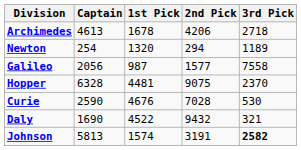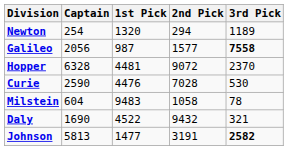 <table class="wikitable">
 <tr>
 <th><strong>Division</strong></th>
 <th>Captain</th>
 <th>1st Pick</th>
 <th>2nd Pick</th>
 <th>3rd Pick</th>
-</tr>
-<tr>
-<td><strong><a href='#'>Archimedes</a></strong></td>
-<td>4613</td>
-<td>1678</td>
-<td>4206</td>
-<td>2718</td>
 </tr>
 <tr>
 <td><strong><a href='#'>Newton</a></strong></td>
 <td>254</td>
 <td>1320</td>
 <td>294</td>
 <td>1189</td>
 </tr>
 <tr>
 <td><strong><a href='#'>Galileo</a></strong></td>
 <td>2056</td>
 <td>987</td>
 <td>1577</td>
-<td>7558</td>
+<td><strong>7558</strong></td>
 </tr>
 <tr>
 <td><strong><a href='#'>Hopper</a></strong></td>
 <td>6328</td>
 <td>4481</td>
-<td>9075</td>
+<td>9072</td>
 <td>2370</td>
 </tr>
 <tr>
 <td><strong><a href='#'>Curie</a></strong></td>
 <td>2590</td>
-<td>4676</td>
+<td>4476</td>
 <td>7028</td>
 <td>530</td>
+</tr>
+<tr>
+<td><strong><a href='#'>Milstein</a></strong></td>
+<td>604</td>
+<td>9483</td>
+<td>1058</td>
+<td>78</td>
 </tr>
 <tr>
 <td><strong><a href='#'>Daly</a></strong></td>
 <td>1690</td>
 <td>4522</td>
 <td>9432</td>
 <td>321</td>
 </tr>
 <tr>
 <td><strong><a href='#'>Johnson</a></strong></td>
 <td>5813</td>
-<td>1574</td>
+<td>1477</td>
 <td>3191</td>
 <td><strong>2582</strong></td>
 </tr>
 </table>
